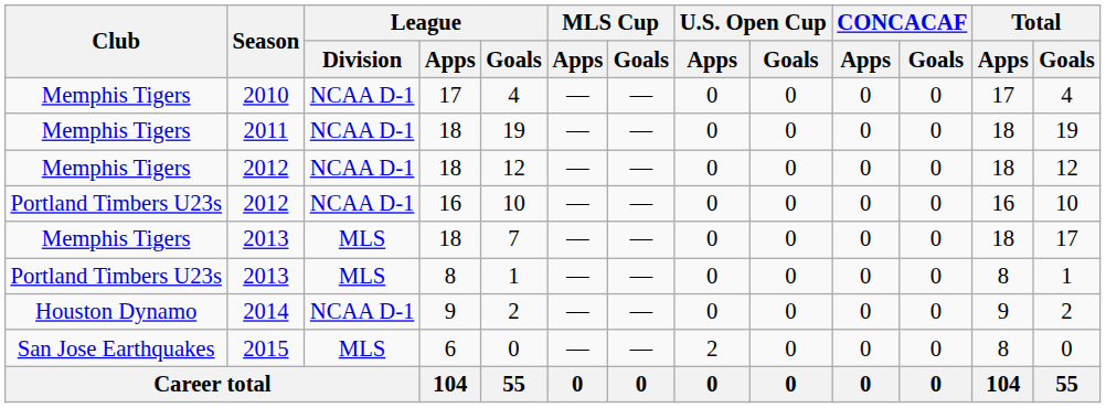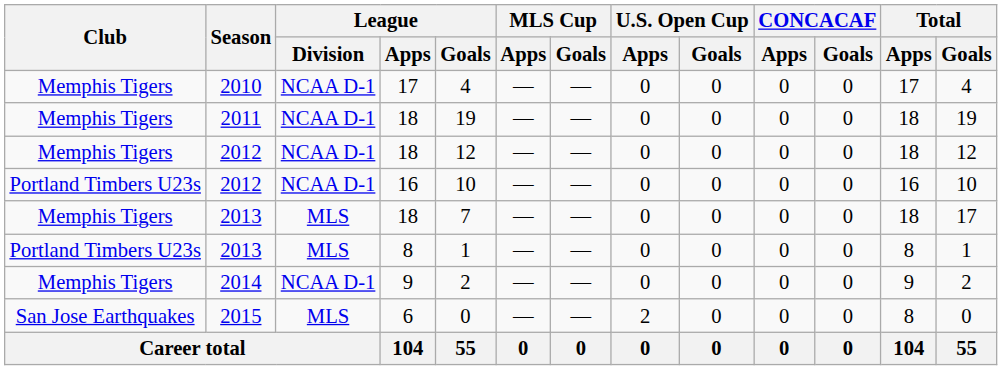 <table class="wikitable" style="text-align: center;">
 <tr>
 <th rowspan="2">Club</th>
 <th rowspan="2">Season</th>
 <th colspan="3">League</th>
 <th colspan="2">MLS Cup</th>
 <th colspan="2">U.S. Open Cup</th>
 <th colspan="2"><a href='#'>CONCACAF</a></th>
 <th colspan="2">Total</th>
 </tr>
 <tr>
 <th>Division</th>
 <th>Apps</th>
 <th>Goals</th>
 <th>Apps</th>
 <th>Goals</th>
 <th>Apps</th>
 <th>Goals</th>
 <th>Apps</th>
 <th>Goals</th>
 <th>Apps</th>
 <th>Goals</th>
 </tr>
 <tr>
 <td rowspan="1"><a href='#'>Memphis Tigers</a></td>
 <td><a href='#'>2010</a></td>
 <td><a href='#'>NCAA D-1</a></td>
 <td>17</td>
 <td>4</td>
 <td>—</td>
 <td>—</td>
 <td>0</td>
 <td>0</td>
 <td>0</td>
 <td>0</td>
 <td>17</td>
 <td>4</td>
 </tr>
 <tr>
 <td rowspan="1"><a href='#'>Memphis Tigers</a></td>
 <td><a href='#'>2011</a></td>
 <td><a href='#'>NCAA D-1</a></td>
 <td>18</td>
 <td>19</td>
 <td>—</td>
 <td>—</td>
 <td>0</td>
 <td>0</td>
 <td>0</td>
 <td>0</td>
 <td>18</td>
 <td>19</td>
 </tr>
 <tr>
 <td rowspan="1"><a href='#'>Memphis Tigers</a></td>
 <td><a href='#'>2012</a></td>
 <td><a href='#'>NCAA D-1</a></td>
 <td>18</td>
 <td>12</td>
 <td>—</td>
 <td>—</td>
 <td>0</td>
 <td>0</td>
 <td>0</td>
 <td>0</td>
 <td>18</td>
 <td>12</td>
 </tr>
 <tr>
 <td rowspan="1"><a href='#'>Portland Timbers U23s</a></td>
 <td><a href='#'>2012</a></td>
 <td><a href='#'>NCAA D-1</a></td>
 <td>16</td>
 <td>10</td>
 <td>—</td>
 <td>—</td>
 <td>0</td>
 <td>0</td>
 <td>0</td>
 <td>0</td>
 <td>16</td>
 <td>10</td>
 </tr>
 <tr>
 <td rowspan="1"><a href='#'>Memphis Tigers</a></td>
 <td><a href='#'>2013</a></td>
 <td><a href='#'>MLS</a></td>
 <td>18</td>
 <td>7</td>
 <td>—</td>
 <td>—</td>
 <td>0</td>
 <td>0</td>
 <td>0</td>
 <td>0</td>
 <td>18</td>
 <td>17</td>
 </tr>
 <tr>
 <td rowspan="1"><a href='#'>Portland Timbers U23s</a></td>
 <td><a href='#'>2013</a></td>
 <td><a href='#'>MLS</a></td>
 <td>8</td>
 <td>1</td>
 <td>—</td>
 <td>—</td>
 <td>0</td>
 <td>0</td>
 <td>0</td>
 <td>0</td>
 <td>8</td>
 <td>1</td>
 </tr>
 <tr>
-<td rowspan="1"><a href='#'>Houston Dynamo</a></td>
+<td rowspan="1"><a href='#'>Memphis Tigers</a></td>
 <td><a href='#'>2014</a></td>
 <td><a href='#'>NCAA D-1</a></td>
 <td>9</td>
 <td>2</td>
 <td>—</td>
 <td>—</td>
 <td>0</td>
 <td>0</td>
 <td>0</td>
 <td>0</td>
 <td>9</td>
 <td>2</td>
 </tr>
 <tr>
 <td><a href='#'>San Jose Earthquakes</a></td>
 <td><a href='#'>2015</a></td>
 <td><a href='#'>MLS</a></td>
 <td>6</td>
 <td>0</td>
 <td>—</td>
 <td>—</td>
 <td>2</td>
 <td>0</td>
 <td>0</td>
 <td>0</td>
 <td>8</td>
 <td>0</td>
 </tr>
 <tr>
 <th colspan="3">Career total</th>
 <th>104</th>
 <th>55</th>
 <th>0</th>
 <th>0</th>
 <th>0</th>
 <th>0</th>
 <th>0</th>
 <th>0</th>
 <th>104</th>
 <th>55</th>
 </tr>
 </table>
